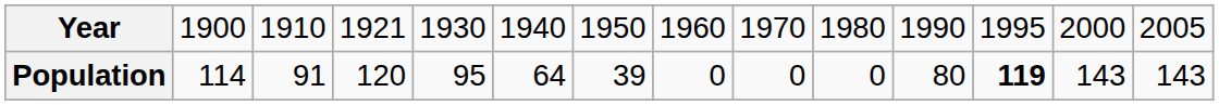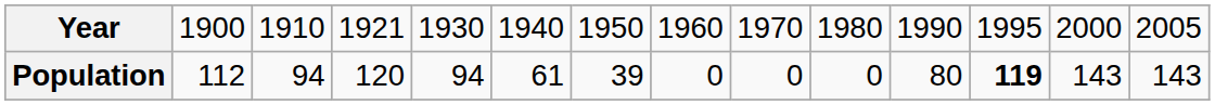 <table class="wikitable" style="text-align:right;">
 <tr>
 <th>Year</th>
 <td>1900</td>
 <td>1910</td>
 <td>1921</td>
 <td>1930</td>
 <td>1940</td>
 <td>1950</td>
 <td>1960</td>
 <td>1970</td>
 <td>1980</td>
 <td>1990</td>
 <td>1995</td>
 <td>2000</td>
 <td>2005</td>
 </tr>
 <tr>
 <th>Population</th>
-<td>114</td>
-<td>91</td>
+<td>112</td>
+<td>94</td>
 <td>120</td>
-<td>95</td>
-<td>64</td>
+<td>94</td>
+<td>61</td>
 <td>39</td>
 <td>0</td>
 <td>0</td>
 <td>0</td>
 <td>80</td>
 <td><strong>119</strong></td>
 <td>143</td>
 <td>143</td>
 </tr>
 </table>
